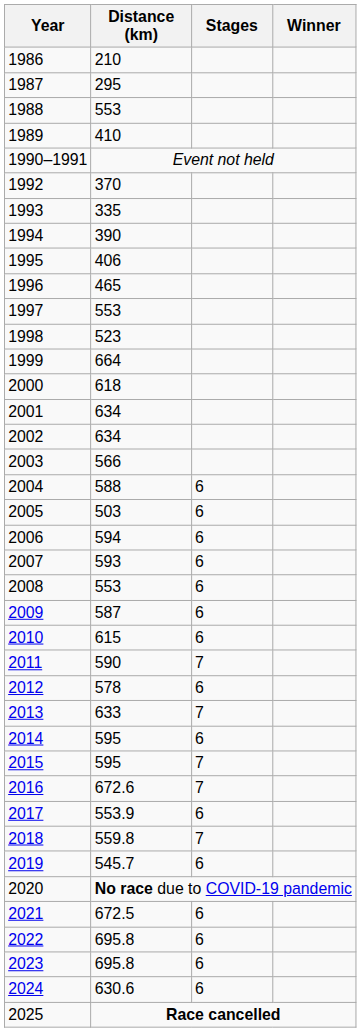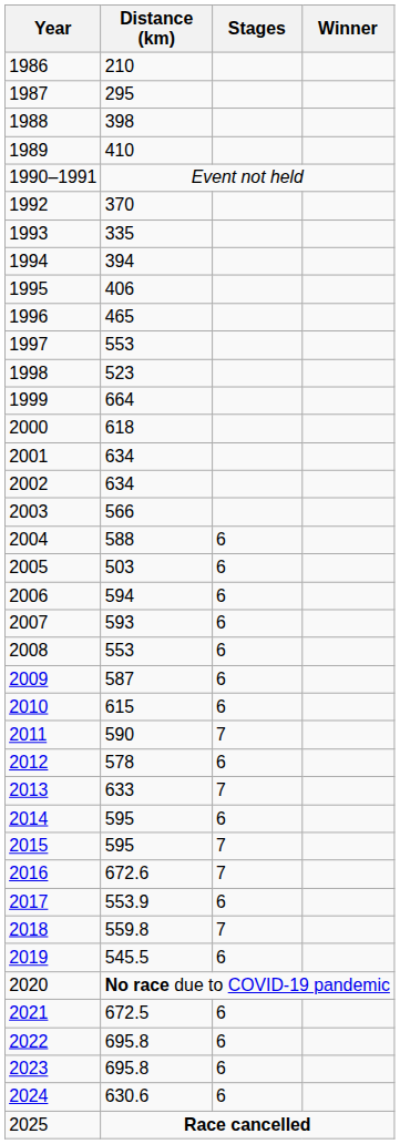 <table class="wikitable">
 <tr>
 <th>Year</th>
 <th>Distance<br>(km)</th>
 <th>Stages</th>
 <th>Winner</th>
 </tr>
 <tr>
 <td>1986</td>
 <td>210</td>
 <td></td>
 <td></td>
 </tr>
 <tr>
 <td>1987</td>
 <td>295</td>
 <td></td>
 <td></td>
 </tr>
 <tr>
 <td>1988</td>
-<td>553</td>
+<td>398</td>
 <td></td>
 <td></td>
 </tr>
 <tr>
 <td>1989</td>
 <td>410</td>
 <td></td>
 <td></td>
 </tr>
 <tr>
 <td>1990–1991</td>
 <td colspan="3" align="center"><em>Event not held</em></td>
 </tr>
 <tr>
 <td>1992</td>
 <td>370</td>
 <td></td>
 <td></td>
 </tr>
 <tr>
 <td>1993</td>
 <td>335</td>
 <td></td>
 <td></td>
 </tr>
 <tr>
 <td>1994</td>
-<td>390</td>
+<td>394</td>
 <td></td>
 <td></td>
 </tr>
 <tr>
 <td>1995</td>
 <td>406</td>
 <td></td>
 <td></td>
 </tr>
 <tr>
 <td>1996</td>
 <td>465</td>
 <td></td>
 <td></td>
 </tr>
 <tr>
 <td>1997</td>
 <td>553</td>
 <td></td>
 <td></td>
 </tr>
 <tr>
 <td>1998</td>
 <td>523</td>
 <td></td>
 <td></td>
 </tr>
 <tr>
 <td>1999</td>
 <td>664</td>
 <td></td>
 <td></td>
 </tr>
 <tr>
 <td>2000</td>
 <td>618</td>
 <td></td>
 <td></td>
 </tr>
 <tr>
 <td>2001</td>
 <td>634</td>
 <td></td>
 <td></td>
 </tr>
 <tr>
 <td>2002</td>
 <td>634</td>
 <td></td>
 <td></td>
 </tr>
 <tr>
 <td>2003</td>
 <td>566</td>
 <td></td>
 <td></td>
 </tr>
 <tr>
 <td>2004</td>
 <td>588</td>
 <td>6</td>
 <td></td>
 </tr>
 <tr>
 <td>2005</td>
 <td>503</td>
 <td>6</td>
 <td></td>
 </tr>
 <tr>
 <td>2006</td>
 <td>594</td>
 <td>6</td>
 <td></td>
 </tr>
 <tr>
 <td>2007</td>
 <td>593</td>
 <td>6</td>
 <td></td>
 </tr>
 <tr>
 <td>2008</td>
 <td>553</td>
 <td>6</td>
 <td></td>
 </tr>
 <tr>
 <td><a href='#'>2009</a></td>
 <td>587</td>
 <td>6</td>
 <td></td>
 </tr>
 <tr>
 <td><a href='#'>2010</a></td>
 <td>615</td>
 <td>6</td>
 <td></td>
 </tr>
 <tr>
 <td><a href='#'>2011</a></td>
 <td>590</td>
 <td>7</td>
 <td></td>
 </tr>
 <tr>
 <td><a href='#'>2012</a></td>
 <td>578</td>
 <td>6</td>
 <td></td>
 </tr>
 <tr>
 <td><a href='#'>2013</a></td>
 <td>633</td>
 <td>7</td>
 <td></td>
 </tr>
 <tr>
 <td><a href='#'>2014</a></td>
 <td>595</td>
 <td>6</td>
 <td></td>
 </tr>
 <tr>
 <td><a href='#'>2015</a></td>
 <td>595</td>
 <td>7</td>
 <td></td>
 </tr>
 <tr>
 <td><a href='#'>2016</a></td>
 <td>672.6</td>
 <td>7</td>
 <td></td>
 </tr>
 <tr>
 <td><a href='#'>2017</a></td>
 <td>553.9</td>
 <td>6</td>
 <td></td>
 </tr>
 <tr>
 <td><a href='#'>2018</a></td>
 <td>559.8</td>
 <td>7</td>
 <td></td>
 </tr>
 <tr>
 <td><a href='#'>2019</a></td>
-<td>545.7</td>
+<td>545.5</td>
 <td>6</td>
 <td></td>
 </tr>
 <tr>
 <td>2020</td>
 <td colspan="3" style="text-align:center;"><strong>No race</strong> due to <a href='#'>COVID-19 pandemic</a></td>
 </tr>
 <tr>
 <td><a href='#'>2021</a></td>
 <td>672.5</td>
 <td>6</td>
 <td></td>
 </tr>
 <tr>
 <td><a href='#'>2022</a></td>
 <td>695.8</td>
 <td>6</td>
 <td></td>
 </tr>
 <tr>
 <td><a href='#'>2023</a></td>
 <td>695.8</td>
 <td>6</td>
 <td></td>
 </tr>
 <tr>
 <td><a href='#'>2024</a></td>
 <td>630.6</td>
 <td>6</td>
 <td></td>
 </tr>
 <tr>
 <td>2025</td>
 <td colspan="3" style="text-align:center;"><strong>Race cancelled</strong></td>
 </tr>
 </table>
